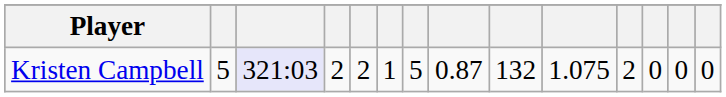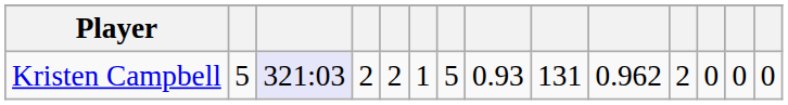 <table class="wikitable sortable" style="text-align:center">
 <tr>
 </tr>
 <tr>
 <th>Player</th>
 <th></th>
 <th></th>
 <th></th>
 <th></th>
 <th></th>
 <th></th>
 <th></th>
 <th></th>
 <th></th>
 <th></th>
 <th></th>
 <th></th>
 <th></th>
 </tr>
 <tr>
 <td style="text-align:left;"><a href='#'>Kristen Campbell</a></td>
 <td>5</td>
 <td style="background: lavender;">321:03</td>
 <td>2</td>
 <td>2</td>
 <td>1</td>
 <td>5</td>
-<td>0.87</td>
-<td>132</td>
-<td>1.075</td>
+<td>0.93</td>
+<td>131</td>
+<td>0.962</td>
 <td>2</td>
 <td>0</td>
 <td>0</td>
 <td>0</td>
 </tr>
 </table>
